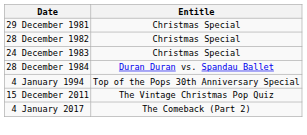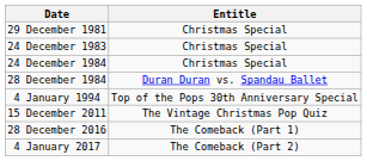 <table class="wikitable" style="text-align:center;">
 <tr>
 <th>Date</th>
 <th>Entitle</th>
 </tr>
 <tr>
 <td>29 December 1981</td>
 <td>Christmas Special</td>
 </tr>
 <tr>
-<td>28 December 1982</td>
+<td>24 December 1983</td>
 <td>Christmas Special</td>
 </tr>
 <tr>
-<td>24 December 1983</td>
+<td>24 December 1984</td>
 <td>Christmas Special</td>
 </tr>
 <tr>
 <td>28 December 1984</td>
 <td><a href='#'>Duran Duran</a> vs. <a href='#'>Spandau Ballet</a></td>
 </tr>
 <tr>
 <td>4 January 1994</td>
 <td>Top of the Pops 30th Anniversary Special</td>
 </tr>
 <tr>
 <td>15 December 2011</td>
 <td>The Vintage Christmas Pop Quiz</td>
 </tr>
 <tr>
+<td>28 December 2016</td>
+<td>The Comeback (Part 1)</td>
+</tr>
+<tr>
 <td>4 January 2017</td>
 <td>The Comeback (Part 2)</td>
 </tr>
 </table>
